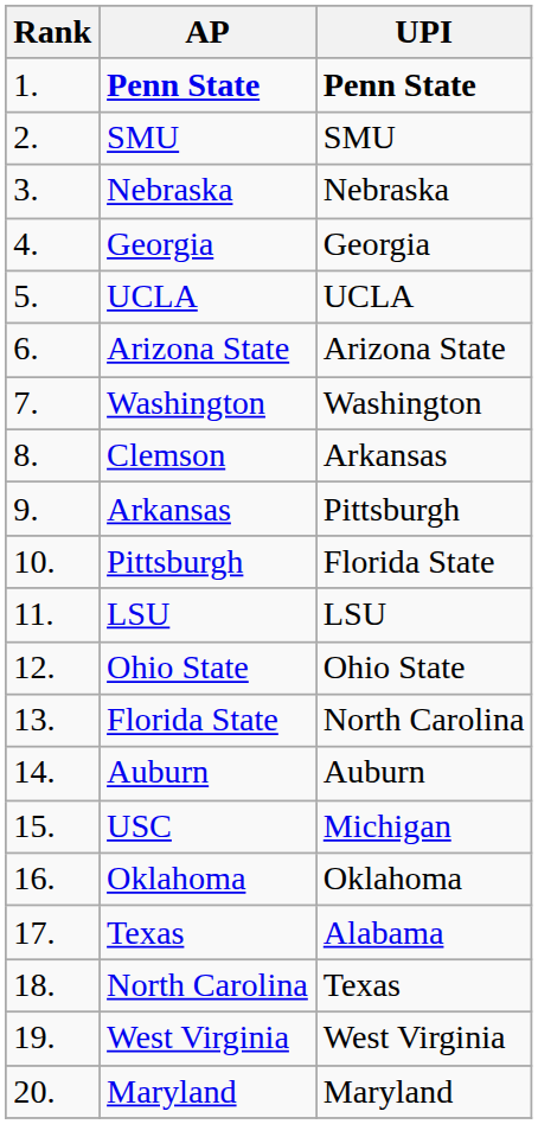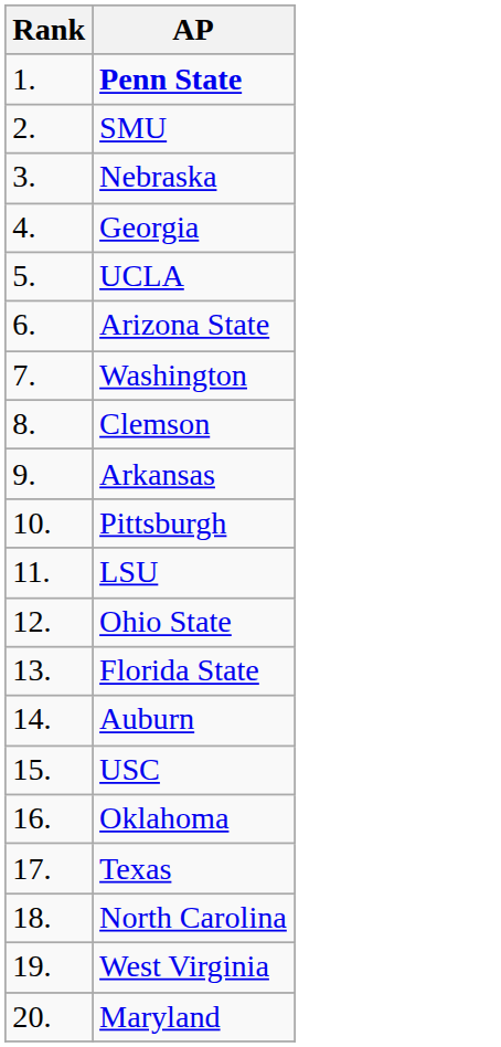 <table class="wikitable">
 <tr>
 <th>Rank</th>
 <th>AP</th>
-<th>UPI</th>
 </tr>
 <tr>
 <td>1.</td>
 <td><strong><a href='#'>Penn State</a></strong></td>
-<td><strong>Penn State</strong></td>
 </tr>
 <tr>
 <td>2.</td>
 <td><a href='#'>SMU</a></td>
-<td>SMU</td>
 </tr>
 <tr>
 <td>3.</td>
 <td><a href='#'>Nebraska</a></td>
-<td>Nebraska</td>
 </tr>
 <tr>
 <td>4.</td>
 <td><a href='#'>Georgia</a></td>
-<td>Georgia</td>
 </tr>
 <tr>
 <td>5.</td>
 <td><a href='#'>UCLA</a></td>
-<td>UCLA</td>
 </tr>
 <tr>
 <td>6.</td>
 <td><a href='#'>Arizona State</a></td>
-<td>Arizona State</td>
 </tr>
 <tr>
 <td>7.</td>
 <td><a href='#'>Washington</a></td>
-<td>Washington</td>
 </tr>
 <tr>
 <td>8.</td>
 <td><a href='#'>Clemson</a></td>
-<td>Arkansas</td>
 </tr>
 <tr>
 <td>9.</td>
 <td><a href='#'>Arkansas</a></td>
-<td>Pittsburgh</td>
 </tr>
 <tr>
 <td>10.</td>
 <td><a href='#'>Pittsburgh</a></td>
-<td>Florida State</td>
 </tr>
 <tr>
 <td>11.</td>
 <td><a href='#'>LSU</a></td>
-<td>LSU</td>
 </tr>
 <tr>
 <td>12.</td>
 <td><a href='#'>Ohio State</a></td>
-<td>Ohio State</td>
 </tr>
 <tr>
 <td>13.</td>
 <td><a href='#'>Florida State</a></td>
-<td>North Carolina</td>
 </tr>
 <tr>
 <td>14.</td>
 <td><a href='#'>Auburn</a></td>
-<td>Auburn</td>
 </tr>
 <tr>
 <td>15.</td>
 <td><a href='#'>USC</a></td>
-<td><a href='#'>Michigan</a></td>
 </tr>
 <tr>
 <td>16.</td>
 <td><a href='#'>Oklahoma</a></td>
-<td>Oklahoma</td>
 </tr>
 <tr>
 <td>17.</td>
 <td><a href='#'>Texas</a></td>
-<td><a href='#'>Alabama</a></td>
 </tr>
 <tr>
 <td>18.</td>
 <td><a href='#'>North Carolina</a></td>
-<td>Texas</td>
 </tr>
 <tr>
 <td>19.</td>
 <td><a href='#'>West Virginia</a></td>
-<td>West Virginia</td>
 </tr>
 <tr>
 <td>20.</td>
 <td><a href='#'>Maryland</a></td>
-<td>Maryland</td>
 </tr>
 </table>
